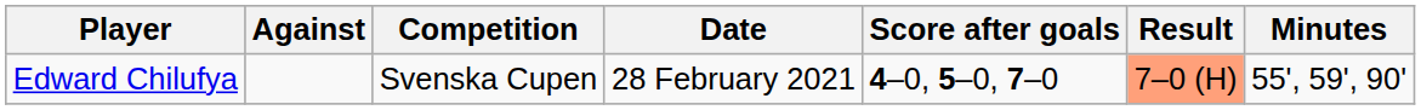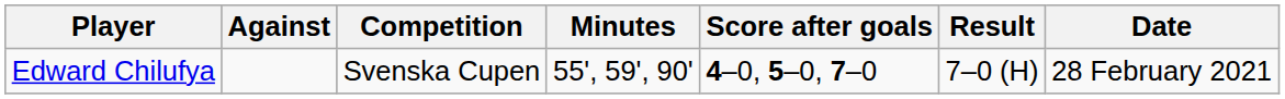 <table class="wikitable sortable">
 <tr>
 <th>Player</th>
 <th>Against</th>
 <th>Competition</th>
-<th>Date</th>
+<th>Minutes</th>
 <th style="text-align:center">Score after goals</th>
 <th style="text-align:center">Result</th>
-<th>Minutes</th>
+<th>Date</th>
 </tr>
 <tr>
 <td> <a href='#'>Edward Chilufya</a></td>
 <td></td>
 <td>Svenska Cupen</td>
+<td>55', 59', 90'</td>
+<td><strong>4</strong>–0, <strong>5</strong>–0, <strong>7</strong>–0</td>
+<td>7–0 (H)</td>
 <td>28 February 2021</td>
-<td><strong>4</strong>–0, <strong>5</strong>–0, <strong>7</strong>–0</td>
-<td style="background: lightsalmon;">7–0 (H)</td>
-<td>55', 59', 90'</td>
 </tr>
 </table>
